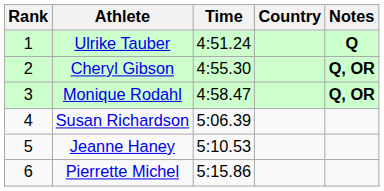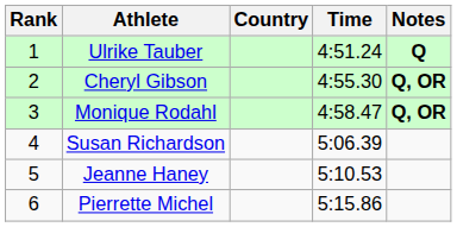 <table class="wikitable sortable" style="text-align:center">
 <tr>
 <th>Rank</th>
 <th>Athlete</th>
+<th>Country</th>
 <th>Time</th>
-<th>Country</th>
 <th>Notes</th>
 </tr>
 <tr bgcolor=ccffcc>
 <td>1</td>
 <td><a href='#'>Ulrike Tauber</a></td>
+<td align=left></td>
 <td>4:51.24</td>
-<td align=left></td>
 <td><strong>Q </strong></td>
 </tr>
 <tr bgcolor=ccffcc>
 <td>2</td>
 <td><a href='#'>Cheryl Gibson</a></td>
+<td align=left></td>
 <td>4:55.30</td>
-<td align=left></td>
 <td><strong>Q, OR </strong></td>
 </tr>
 <tr bgcolor=ccffcc>
 <td>3</td>
 <td><a href='#'>Monique Rodahl</a></td>
+<td align=left></td>
 <td>4:58.47</td>
-<td align=left></td>
 <td><strong>Q, OR </strong></td>
 </tr>
 <tr>
 <td>4</td>
 <td><a href='#'>Susan Richardson</a></td>
+<td align=left></td>
 <td>5:06.39</td>
-<td align=left></td>
 <td><strong> </strong></td>
 </tr>
 <tr>
 <td>5</td>
 <td><a href='#'>Jeanne Haney</a></td>
+<td align=left></td>
 <td>5:10.53</td>
-<td align=left></td>
 <td><strong> </strong></td>
 </tr>
 <tr>
 <td>6</td>
 <td><a href='#'>Pierrette Michel</a></td>
+<td align=left></td>
 <td>5:15.86</td>
-<td align=left></td>
 <td><strong> </strong></td>
 </tr>
 </table>
